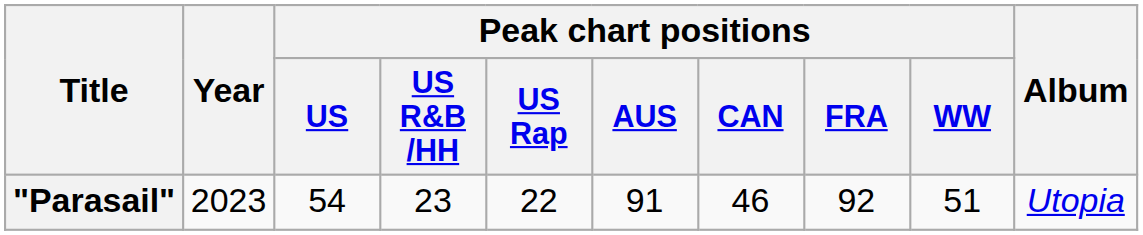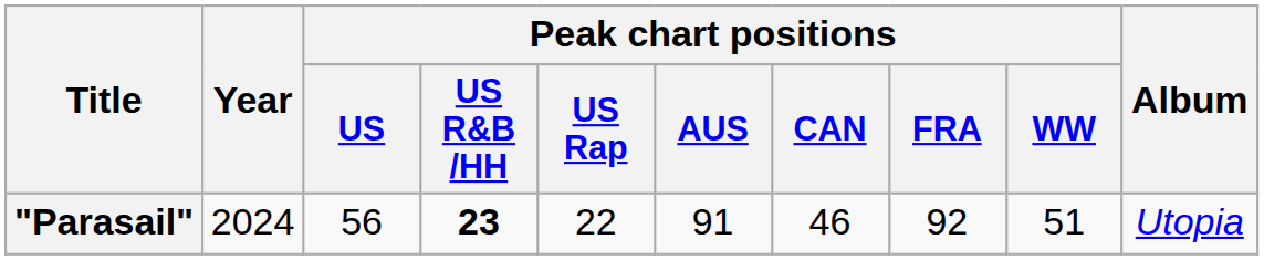 <table class="wikitable plainrowheaders" style="text-align:center;">
 <tr>
 <th scope="col" rowspan="2">Title</th>
 <th scope="col" rowspan="2">Year</th>
 <th scope="col" colspan="7">Peak chart positions</th>
 <th scope="col" rowspan="2">Album</th>
 </tr>
 <tr>
 <th style="width:3em; font-size:90%"><a href='#'>US</a><br></th>
 <th style="width:3em; font-size:90%"><a href='#'>US<br>R&B<br>/HH</a><br></th>
 <th style="width:3em; font-size:90%"><a href='#'>US Rap</a><br></th>
 <th scope="col" style="width:3em;font-size:90%;"><a href='#'>AUS</a><br></th>
 <th style="width:3em; font-size:90%"><a href='#'>CAN</a><br></th>
 <th scope="col" style="width:3em;font-size:90%;"><a href='#'>FRA</a><br></th>
 <th style="width:3em; font-size:90%"><a href='#'>WW</a><br></th>
 </tr>
 <tr>
 <th scope="row">"Parasail"<br></th>
-<td>2023</td>
-<td>54</td>
-<td>23</td>
+<td>2024</td>
+<td>56</td>
+<td><strong>23</strong></td>
 <td>22</td>
 <td>91</td>
 <td>46</td>
 <td>92</td>
 <td>51</td>
 <td><em><a href='#'>Utopia</a></em></td>
 </tr>
 </table>
